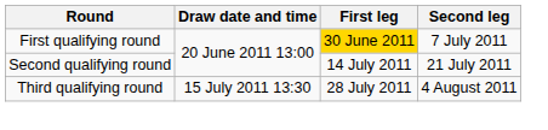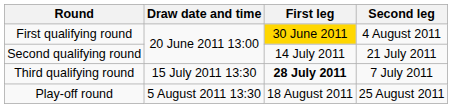 <table class="wikitable" style="text-align:center">
 <tr>
 <th>Round</th>
 <th>Draw date and time</th>
 <th>First leg</th>
 <th>Second leg</th>
 </tr>
 <tr>
 <td>First qualifying round</td>
 <td rowspan=2>20 June 2011 13:00</td>
 <td style="background: gold;">30 June 2011</td>
-<td>7 July 2011</td>
+<td>4 August 2011</td>
 </tr>
 <tr>
 <td>Second qualifying round</td>
 <td>14 July 2011</td>
 <td>21 July 2011</td>
 </tr>
 <tr>
 <td>Third qualifying round</td>
 <td>15 July 2011 13:30</td>
-<td>28 July 2011</td>
-<td>4 August 2011</td>
+<td><strong>28 July 2011</strong></td>
+<td>7 July 2011</td>
+</tr>
+<tr>
+<td>Play-off round</td>
+<td>5 August 2011 13:30</td>
+<td>18 August 2011</td>
+<td>25 August 2011</td>
 </tr>
 </table>
